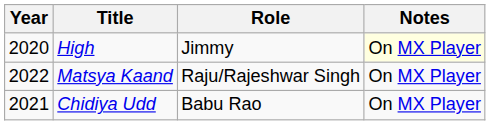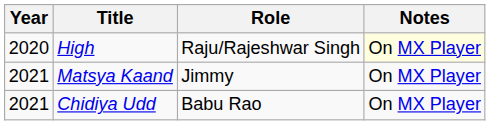 <table class="wikitable">
 <tr>
 <th>Year</th>
 <th>Title</th>
 <th>Role</th>
 <th>Notes</th>
 </tr>
 <tr>
 <td>2020</td>
 <td><em><a href='#'>High</a></em></td>
-<td>Jimmy</td>
+<td>Raju/Rajeshwar Singh</td>
 <td style="background: lightyellow;">On <a href='#'>MX Player</a></td>
 </tr>
 <tr>
-<td>2022</td>
+<td>2021</td>
 <td><em><a href='#'>Matsya Kaand</a></em></td>
-<td>Raju/Rajeshwar Singh</td>
+<td>Jimmy</td>
 <td>On <a href='#'>MX Player</a></td>
 </tr>
 <tr>
 <td>2021</td>
 <td><em><a href='#'>Chidiya Udd</a></em></td>
 <td>Babu Rao</td>
 <td>On <a href='#'>MX Player</a></td>
 </tr>
 </table>
